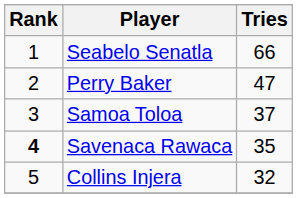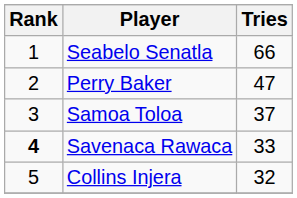 <table class="wikitable sortable">
 <tr>
 </tr>
 <tr>
 <th>Rank</th>
 <th>Player</th>
 <th>Tries</th>
 </tr>
 <tr>
 <td align=center>1</td>
 <td> <a href='#'>Seabelo Senatla</a></td>
 <td align=center>66</td>
 </tr>
 <tr>
 <td align=center>2</td>
 <td> <a href='#'>Perry Baker</a></td>
 <td align=center>47</td>
 </tr>
 <tr>
 <td align=center>3</td>
 <td> <a href='#'>Samoa Toloa</a></td>
 <td align=center>37</td>
 </tr>
 <tr>
 <td align=center><strong>4</strong></td>
 <td> <a href='#'>Savenaca Rawaca</a></td>
-<td align=center>35</td>
+<td align=center>33</td>
 </tr>
 <tr>
 <td align=center>5</td>
 <td> <a href='#'>Collins Injera</a></td>
 <td align=center>32</td>
 </tr>
 <tr>
 </tr>
 </table>
